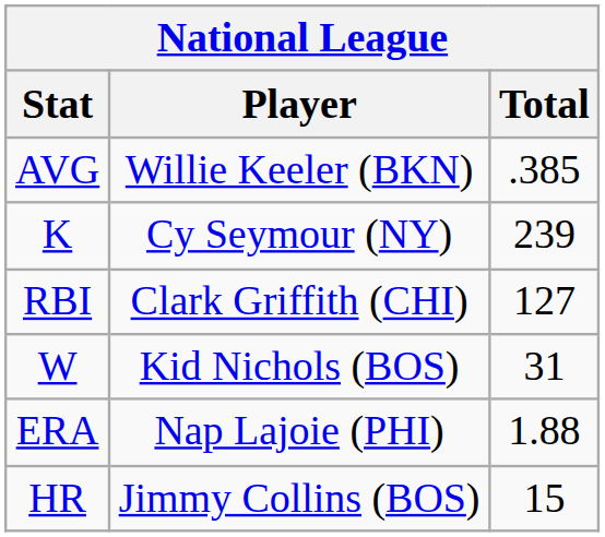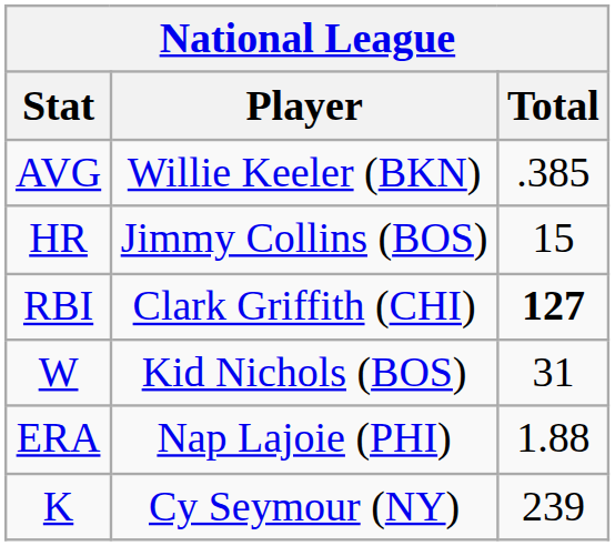 <table class="wikitable" style="text-align:center;">
 <tr>
 <th colspan="3"><a href='#'>National League</a></th>
 </tr>
 <tr>
 <th>Stat</th>
 <th>Player</th>
 <th>Total</th>
 </tr>
 <tr>
 <td><a href='#'>AVG</a></td>
 <td><a href='#'>Willie Keeler</a> (<a href='#'>BKN</a>)</td>
 <td>.385</td>
 </tr>
 <tr>
-<td><a href='#'>K</a></td>
-<td><a href='#'>Cy Seymour</a> (<a href='#'>NY</a>)</td>
-<td>239</td>
+<td><a href='#'>HR</a></td>
+<td><a href='#'>Jimmy Collins</a> (<a href='#'>BOS</a>)</td>
+<td>15</td>
 </tr>
 <tr>
 <td><a href='#'>RBI</a></td>
 <td><a href='#'>Clark Griffith</a> (<a href='#'>CHI</a>)</td>
-<td>127</td>
+<td><strong>127</strong></td>
 </tr>
 <tr>
 <td><a href='#'>W</a></td>
 <td><a href='#'>Kid Nichols</a> (<a href='#'>BOS</a>)</td>
 <td>31</td>
 </tr>
 <tr>
 <td><a href='#'>ERA</a></td>
 <td><a href='#'>Nap Lajoie</a> (<a href='#'>PHI</a>)</td>
 <td>1.88</td>
 </tr>
 <tr>
-<td><a href='#'>HR</a></td>
-<td><a href='#'>Jimmy Collins</a> (<a href='#'>BOS</a>)</td>
-<td>15</td>
+<td><a href='#'>K</a></td>
+<td><a href='#'>Cy Seymour</a> (<a href='#'>NY</a>)</td>
+<td>239</td>
 </tr>
 </table>
